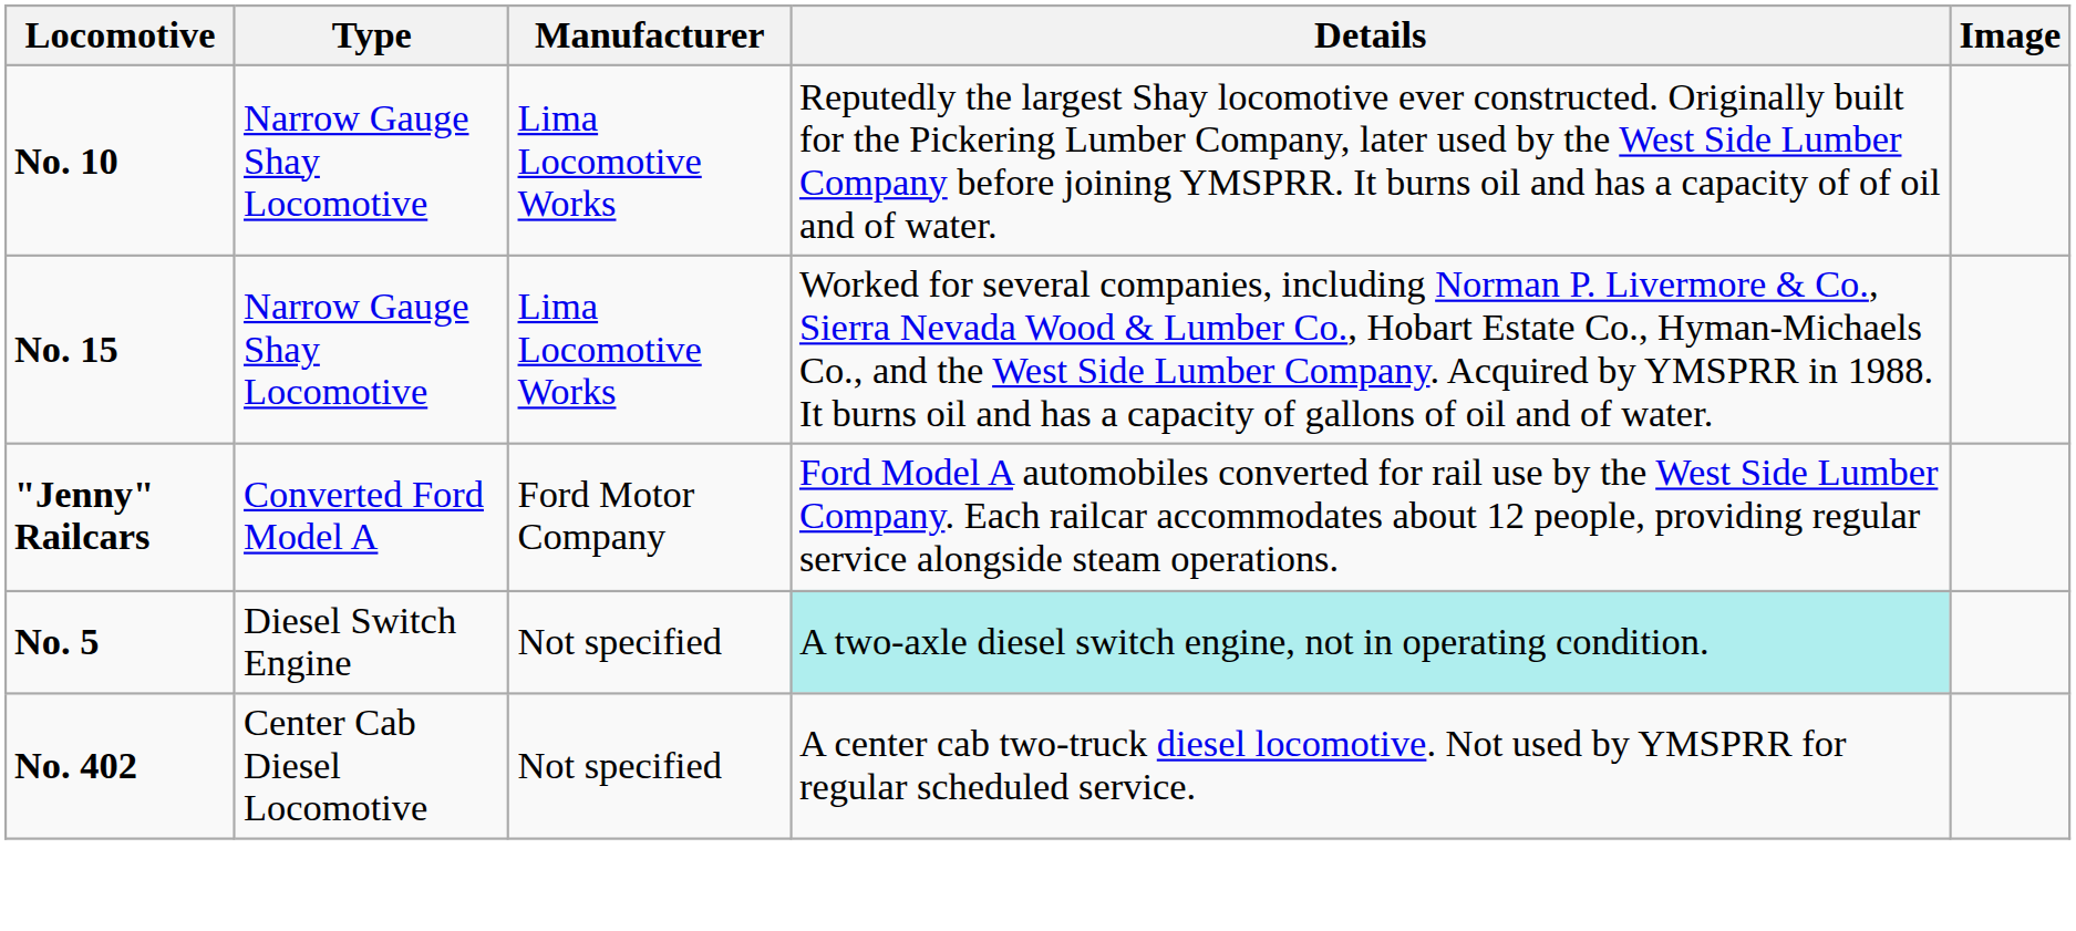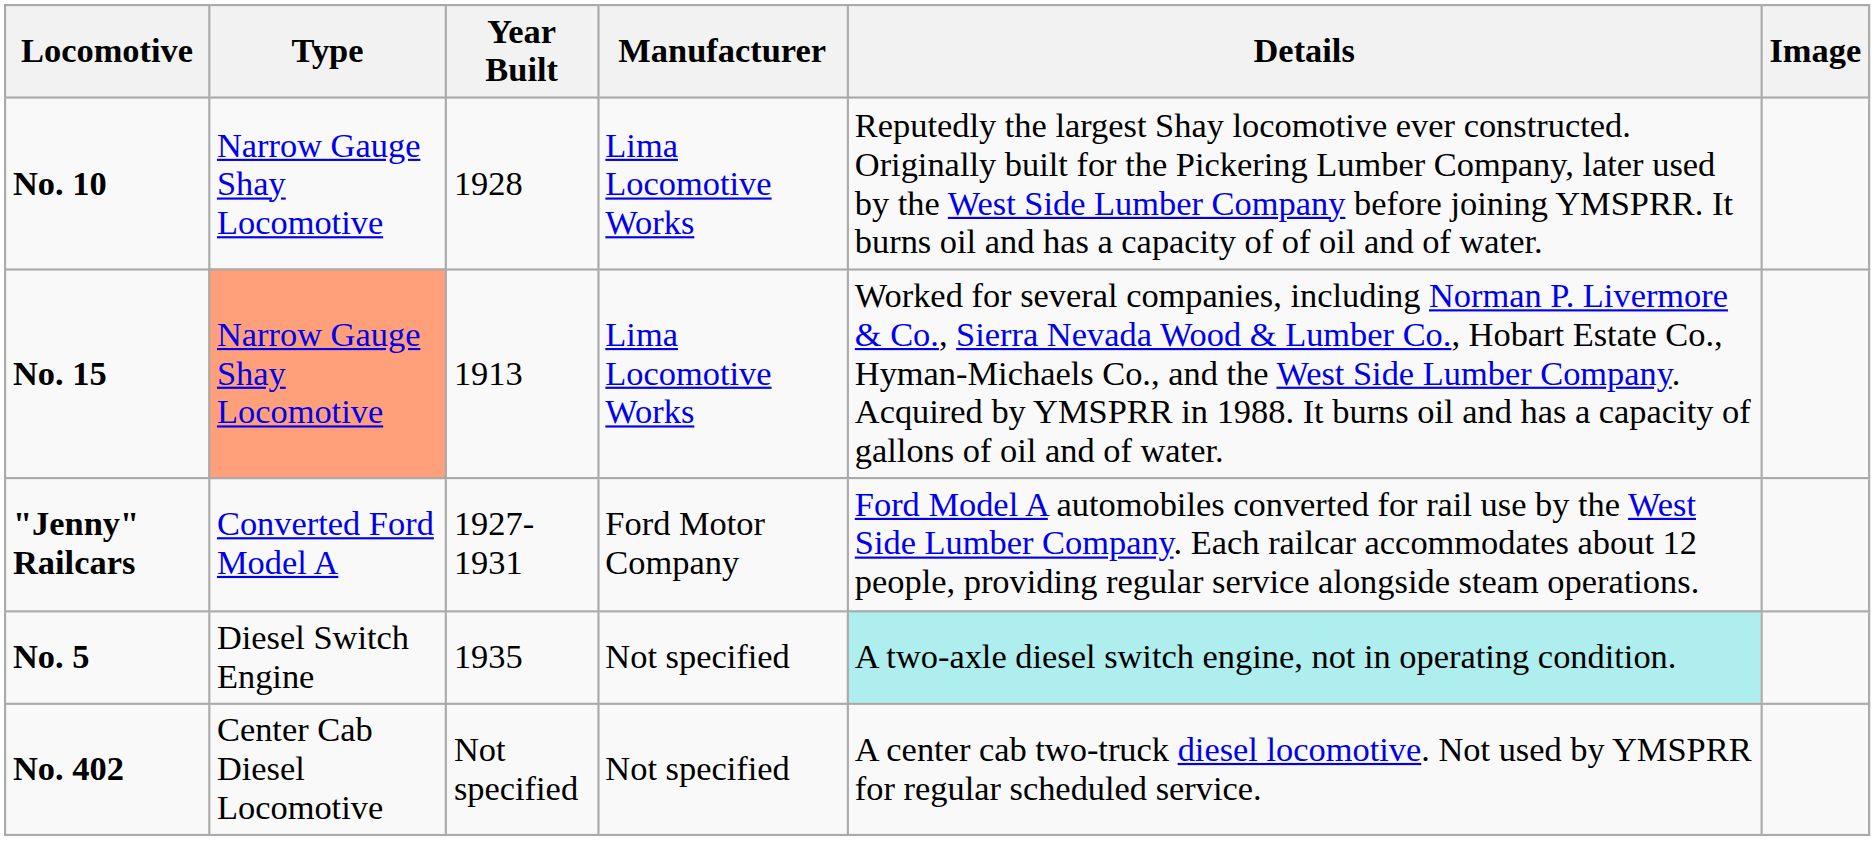 <table class="wikitable">
 <tr>
 <th>Locomotive</th>
 <th>Type</th>
+<th>Year Built</th>
 <th>Manufacturer</th>
 <th>Details</th>
 <th>Image</th>
 </tr>
 <tr>
 <td><strong>No. 10</strong></td>
 <td><a href='#'>Narrow Gauge Shay Locomotive</a></td>
+<td>1928</td>
 <td><a href='#'>Lima Locomotive Works</a></td>
 <td>Reputedly the largest Shay locomotive ever constructed. Originally built for the Pickering Lumber Company, later used by the <a href='#'>West Side Lumber Company</a> before joining YMSPRR. It burns oil and has a capacity of  of oil and  of water.</td>
 <td></td>
 </tr>
 <tr>
 <td><strong>No. 15</strong></td>
-<td><a href='#'>Narrow Gauge Shay Locomotive</a></td>
+<td style="background: lightsalmon;"><a href='#'>Narrow Gauge Shay Locomotive</a></td>
+<td>1913</td>
 <td><a href='#'>Lima Locomotive Works</a></td>
 <td>Worked for several companies, including <a href='#'>Norman P. Livermore & Co.</a>, <a href='#'>Sierra Nevada Wood & Lumber Co.</a>, Hobart Estate Co., Hyman-Michaels Co., and the <a href='#'>West Side Lumber Company</a>. Acquired by YMSPRR in 1988. It burns oil and has a capacity of  gallons of oil and  of water.</td>
 <td></td>
 </tr>
 <tr>
 <td><strong>"Jenny" Railcars</strong></td>
 <td><a href='#'>Converted Ford Model A</a></td>
+<td>1927-1931</td>
 <td>Ford Motor Company</td>
 <td><a href='#'>Ford Model A</a> automobiles converted for rail use by the <a href='#'>West Side Lumber Company</a>. Each railcar accommodates about 12 people, providing regular service alongside steam operations.</td>
 <td></td>
 </tr>
 <tr>
 <td><strong>No. 5</strong></td>
 <td>Diesel Switch Engine</td>
+<td>1935</td>
 <td>Not specified</td>
 <td style="background: paleturquoise;">A two-axle diesel switch engine, not in operating condition.</td>
 <td></td>
 </tr>
 <tr>
 <td><strong>No. 402</strong></td>
 <td>Center Cab Diesel Locomotive</td>
 <td>Not specified</td>
+<td>Not specified</td>
 <td>A center cab two-truck <a href='#'>diesel locomotive</a>. Not used by YMSPRR for regular scheduled service.</td>
 <td></td>
 </tr>
 </table>
